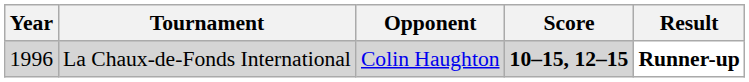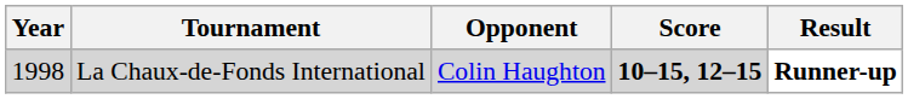 <table class="sortable wikitable" style="font-size: 90%;">
 <tr>
 <th>Year</th>
 <th>Tournament</th>
 <th>Opponent</th>
 <th>Score</th>
 <th>Result</th>
 </tr>
 <tr style="background:#D5D5D5">
-<td align="center">1996</td>
+<td align="center">1998</td>
 <td align="left">La Chaux-de-Fonds International</td>
 <td align="left"> <a href='#'>Colin Haughton</a></td>
 <td align="left"><strong>10–15, 12–15</strong></td>
 <td style="text-align:left; background:white"> <strong>Runner-up</strong></td>
 </tr>
 </table>
